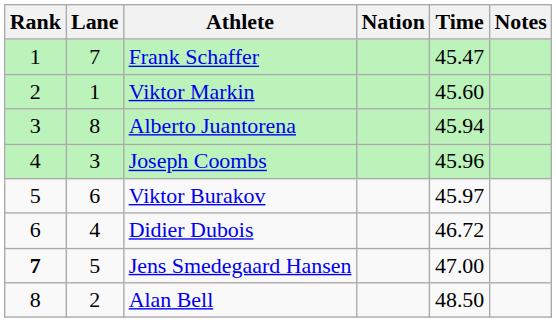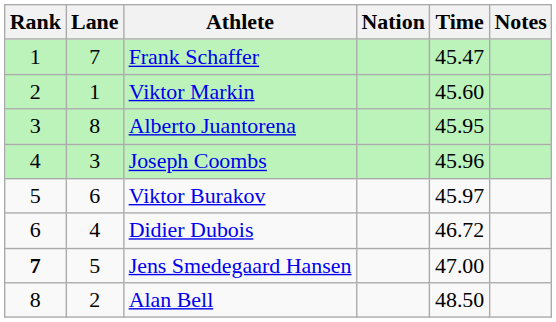 <table class="wikitable sortable" style="text-align:center">
 <tr>
 <th>Rank</th>
 <th>Lane</th>
 <th>Athlete</th>
 <th>Nation</th>
 <th>Time</th>
 <th>Notes</th>
 </tr>
 <tr style="background:#bbf3bb;">
 <td>1</td>
 <td>7</td>
 <td align=left><a href='#'>Frank Schaffer</a></td>
 <td align=left></td>
 <td>45.47</td>
 <td></td>
 </tr>
 <tr style="background:#bbf3bb;">
 <td>2</td>
 <td>1</td>
 <td align=left><a href='#'>Viktor Markin</a></td>
 <td align=left></td>
 <td>45.60</td>
 <td></td>
 </tr>
 <tr style="background:#bbf3bb;">
 <td>3</td>
 <td>8</td>
 <td align=left><a href='#'>Alberto Juantorena</a></td>
 <td align=left></td>
-<td>45.94</td>
+<td>45.95</td>
 <td></td>
 </tr>
 <tr style="background:#bbf3bb;">
 <td>4</td>
 <td>3</td>
 <td align=left><a href='#'>Joseph Coombs</a></td>
 <td align=left></td>
 <td>45.96</td>
 <td></td>
 </tr>
 <tr>
 <td>5</td>
 <td>6</td>
 <td align=left><a href='#'>Viktor Burakov</a></td>
 <td align=left></td>
 <td>45.97</td>
 <td></td>
 </tr>
 <tr>
 <td>6</td>
 <td>4</td>
 <td align=left><a href='#'>Didier Dubois</a></td>
 <td align=left></td>
 <td>46.72</td>
 <td></td>
 </tr>
 <tr>
 <td><strong>7</strong></td>
 <td>5</td>
 <td align=left><a href='#'>Jens Smedegaard Hansen</a></td>
 <td align=left></td>
 <td>47.00</td>
 <td></td>
 </tr>
 <tr>
 <td>8</td>
 <td>2</td>
 <td align=left><a href='#'>Alan Bell</a></td>
 <td align=left></td>
 <td>48.50</td>
 <td></td>
 </tr>
 </table>
